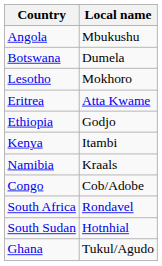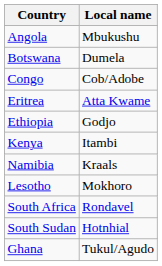 <table class="wikitable sortable">
 <tr>
 <th>Country</th>
 <th>Local name</th>
 </tr>
 <tr>
 <td><a href='#'>Angola</a></td>
 <td>Mbukushu</td>
 </tr>
 <tr>
 <td><a href='#'>Botswana</a></td>
 <td>Dumela</td>
 </tr>
 <tr>
-<td><a href='#'>Lesotho</a></td>
-<td>Mokhoro</td>
+<td><a href='#'>Congo</a></td>
+<td>Cob/Adobe</td>
 </tr>
 <tr>
 <td><a href='#'>Eritrea</a></td>
 <td><a href='#'>Atta Kwame</a></td>
 </tr>
 <tr>
 <td><a href='#'>Ethiopia</a></td>
 <td>Godjo</td>
 </tr>
 <tr>
 <td><a href='#'>Kenya</a></td>
 <td>Itambi</td>
 </tr>
 <tr>
 <td><a href='#'>Namibia</a></td>
 <td>Kraals</td>
 </tr>
 <tr>
-<td><a href='#'>Congo</a></td>
-<td>Cob/Adobe</td>
+<td><a href='#'>Lesotho</a></td>
+<td>Mokhoro</td>
 </tr>
 <tr>
 <td><a href='#'>South Africa</a></td>
 <td><a href='#'>Rondavel</a></td>
 </tr>
 <tr>
 <td><a href='#'>South Sudan</a></td>
 <td><a href='#'>Hotnhial</a></td>
 </tr>
 <tr>
 <td><a href='#'>Ghana</a></td>
 <td>Tukul/Agudo</td>
 </tr>
 </table>
